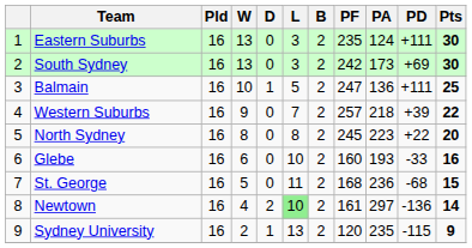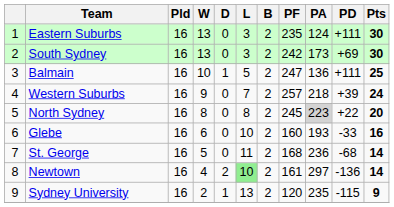 <table class="wikitable" style="text-align:center;">
 <tr>
 <th width=20 abbr="Position"></th>
 <th width=175>Team</th>
 <th width=20 abbr="Played">Pld</th>
 <th width=20 abbr="Won">W</th>
 <th width=20 abbr="Drawn">D</th>
 <th width=20 abbr="Lost">L</th>
 <th width=20 abbr="Bye">B</th>
 <th width=20 abbr="Points for">PF</th>
 <th width=20 abbr="Points against">PA</th>
 <th width=20 abbr="Points difference">PD</th>
 <th width=20 abbr="Points">Pts</th>
 </tr>
 <tr style="background: #ccffcc;">
 <td>1</td>
 <td style="text-align:left;"> <a href='#'>Eastern Suburbs</a></td>
 <td>16</td>
 <td>13</td>
 <td>0</td>
 <td>3</td>
 <td>2</td>
 <td>235</td>
 <td>124</td>
 <td>+111</td>
 <td><strong>30</strong></td>
 </tr>
 <tr style="background: #ccffcc;">
 <td>2</td>
 <td style="text-align:left;"> <a href='#'>South Sydney</a></td>
 <td>16</td>
 <td>13</td>
 <td>0</td>
 <td>3</td>
 <td>2</td>
 <td>242</td>
 <td>173</td>
 <td>+69</td>
 <td><strong>30</strong></td>
 </tr>
 <tr>
 <td>3</td>
 <td style="text-align:left;"> <a href='#'>Balmain</a></td>
 <td>16</td>
 <td>10</td>
 <td>1</td>
 <td>5</td>
 <td>2</td>
 <td>247</td>
 <td>136</td>
 <td>+111</td>
 <td><strong>25</strong></td>
 </tr>
 <tr>
 <td>4</td>
 <td style="text-align:left;"> <a href='#'>Western Suburbs</a></td>
 <td>16</td>
 <td>9</td>
 <td>0</td>
 <td>7</td>
 <td>2</td>
 <td>257</td>
 <td>218</td>
 <td>+39</td>
-<td><strong>22</strong></td>
+<td><strong>24</strong></td>
 </tr>
 <tr>
 <td>5</td>
 <td style="text-align:left;"> <a href='#'>North Sydney</a></td>
 <td>16</td>
 <td>8</td>
 <td>0</td>
 <td>8</td>
 <td>2</td>
 <td>245</td>
-<td>223</td>
+<td style="background: lightgrey;">223</td>
 <td>+22</td>
 <td><strong>20</strong></td>
 </tr>
 <tr>
 <td>6</td>
 <td style="text-align:left;"> <a href='#'>Glebe</a></td>
 <td>16</td>
 <td>6</td>
 <td>0</td>
 <td>10</td>
 <td>2</td>
 <td>160</td>
 <td>193</td>
 <td>-33</td>
 <td><strong>16</strong></td>
 </tr>
 <tr>
 <td>7</td>
 <td style="text-align:left;"> <a href='#'>St. George</a></td>
 <td>16</td>
 <td>5</td>
 <td>0</td>
 <td>11</td>
 <td>2</td>
 <td>168</td>
 <td>236</td>
 <td>-68</td>
-<td><strong>15</strong></td>
+<td><strong>14</strong></td>
 </tr>
 <tr>
 <td>8</td>
 <td style="text-align:left;"> <a href='#'>Newtown</a></td>
 <td>16</td>
 <td>4</td>
 <td>2</td>
 <td style="background: lightgreen;">10</td>
 <td>2</td>
 <td>161</td>
 <td>297</td>
 <td>-136</td>
 <td><strong>14</strong></td>
 </tr>
 <tr>
 <td>9</td>
 <td style="text-align:left;"> <a href='#'>Sydney University</a></td>
 <td>16</td>
 <td>2</td>
 <td>1</td>
 <td>13</td>
 <td>2</td>
 <td>120</td>
 <td>235</td>
 <td>-115</td>
 <td><strong>9</strong></td>
 </tr>
 <tr>
 </tr>
 </table>
